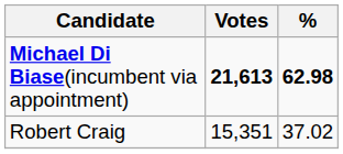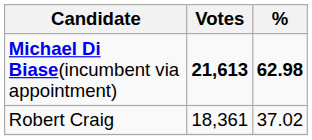 <table class="wikitable">
 <tr>
 <th bgcolor="#DDDDFF" width="150px">Candidate</th>
 <th bgcolor="#DDDDFF">Votes</th>
 <th bgcolor="#DDDDFF">%</th>
 </tr>
 <tr>
 <td><strong><a href='#'>Michael Di Biase</a></strong>(incumbent via appointment)</td>
 <td><strong>21,613</strong></td>
 <td><strong>62.98</strong></td>
 </tr>
 <tr>
 <td>Robert Craig</td>
-<td>15,351</td>
+<td>18,361</td>
 <td>37.02</td>
 </tr>
 <tr>
 </tr>
 </table>
